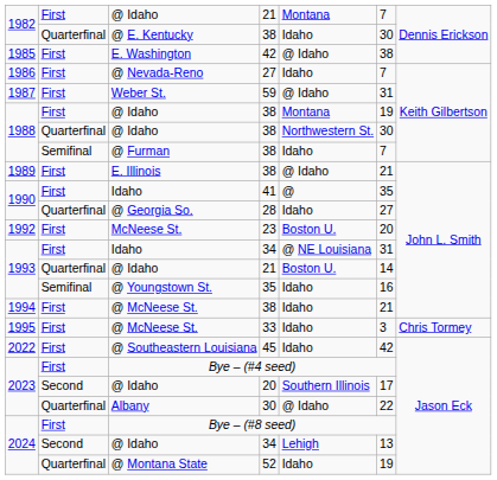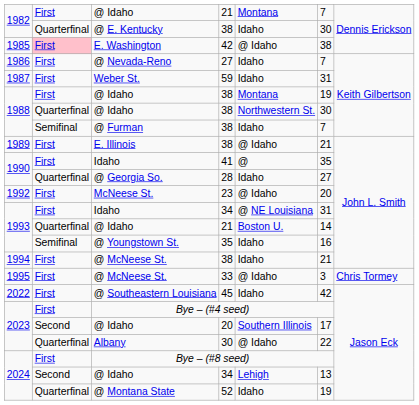 <table class="wikitable">
 <tr>
 <td rowspan=2 align=center><a href='#'>1982</a></td>
 <td><a href='#'>First</a></td>
 <td>@ Idaho</td>
 <td>21</td>
 <td><a href='#'>Montana</a></td>
 <td>7</td>
 <td rowspan=3 align=center><a href='#'>Dennis Erickson</a><br></td>
 </tr>
 <tr>
 <td>Quarterfinal</td>
 <td>@ <a href='#'>E. Kentucky</a></td>
 <td>38</td>
 <td>Idaho</td>
 <td>30</td>
 </tr>
 <tr>
 <td align=center><a href='#'>1985</a></td>
-<td><a href='#'>First</a></td>
+<td style="background: pink;"><a href='#'>First</a></td>
 <td><a href='#'>E. Washington</a></td>
 <td>42</td>
 <td>@ Idaho</td>
 <td>38</td>
 </tr>
 <tr>
 <td align=center><a href='#'>1986</a></td>
 <td><a href='#'>First</a></td>
 <td>@ <a href='#'>Nevada-Reno</a></td>
 <td>27</td>
 <td>Idaho</td>
 <td>7</td>
 <td rowspan=5 align=center><a href='#'>Keith Gilbertson</a><br></td>
 </tr>
 <tr>
 <td align=center><a href='#'>1987</a></td>
 <td><a href='#'>First</a></td>
 <td><a href='#'>Weber St.</a></td>
 <td>59</td>
-<td>@ Idaho</td>
+<td>Idaho</td>
 <td>31</td>
 </tr>
 <tr>
 <td align=center rowspan=3><a href='#'>1988</a></td>
 <td><a href='#'>First</a></td>
 <td>@ Idaho</td>
 <td>38</td>
 <td><a href='#'>Montana</a></td>
 <td>19</td>
 </tr>
 <tr>
 <td>Quarterfinal</td>
 <td>@ Idaho</td>
 <td>38</td>
 <td><a href='#'>Northwestern St.</a></td>
 <td>30</td>
 </tr>
 <tr>
 <td>Semifinal</td>
 <td>@ <a href='#'>Furman</a></td>
 <td>38</td>
 <td>Idaho</td>
 <td>7</td>
 </tr>
 <tr>
 <td align=center><a href='#'>1989</a></td>
 <td><a href='#'>First</a></td>
 <td><a href='#'>E. Illinois</a></td>
 <td>38</td>
 <td>@ Idaho</td>
 <td>21</td>
 <td rowspan=8 align=center><a href='#'>John L. Smith</a><br></td>
 </tr>
 <tr>
 <td align=center rowspan=2><a href='#'>1990</a></td>
 <td><a href='#'>First</a></td>
 <td>Idaho</td>
 <td>41</td>
 <td>@ </td>
 <td>35</td>
 </tr>
 <tr>
 <td>Quarterfinal</td>
 <td>@ <a href='#'>Georgia So.</a></td>
 <td>28</td>
 <td>Idaho</td>
 <td>27</td>
 </tr>
 <tr>
 <td align=center><a href='#'>1992</a></td>
 <td><a href='#'>First</a></td>
 <td><a href='#'>McNeese St.</a></td>
 <td>23</td>
-<td><a href='#'>Boston U.</a></td>
+<td>@ Idaho</td>
 <td>20</td>
 </tr>
 <tr>
 <td align=center rowspan=3><a href='#'>1993</a></td>
 <td><a href='#'>First</a></td>
 <td>Idaho</td>
 <td>34</td>
 <td>@ <a href='#'>NE Louisiana</a></td>
 <td>31</td>
 </tr>
 <tr>
 <td>Quarterfinal</td>
 <td>@ Idaho</td>
 <td>21</td>
 <td><a href='#'>Boston U.</a></td>
 <td>14</td>
 </tr>
 <tr>
 <td>Semifinal</td>
 <td>@ <a href='#'>Youngstown St.</a></td>
 <td>35</td>
 <td>Idaho</td>
 <td>16</td>
 </tr>
 <tr>
 <td align=center><a href='#'>1994</a></td>
 <td><a href='#'>First</a></td>
 <td>@ <a href='#'>McNeese St.</a></td>
 <td>38</td>
 <td>Idaho</td>
 <td>21</td>
 </tr>
 <tr>
 <td align=center><a href='#'>1995</a></td>
 <td><a href='#'>First</a></td>
 <td>@ <a href='#'>McNeese St.</a></td>
 <td>33</td>
-<td>Idaho</td>
+<td>@ Idaho</td>
 <td>3</td>
 <td><a href='#'>Chris Tormey</a> </td>
 </tr>
 <tr>
 <td align=center><a href='#'>2022</a></td>
 <td><a href='#'>First</a></td>
 <td>@ <a href='#'>Southeastern Louisiana</a></td>
 <td>45</td>
 <td>Idaho</td>
 <td>42</td>
 <td rowspan=9 align=center><a href='#'>Jason Eck</a><br></td>
 </tr>
 <tr>
 <td align=center rowspan=3><a href='#'>2023</a></td>
 <td><a href='#'>First</a></td>
 <td colspan=4 align=center><em>Bye – (#4 seed)</em></td>
 </tr>
 <tr>
 <td>Second</td>
 <td>@ Idaho</td>
 <td>20</td>
 <td><a href='#'>Southern Illinois</a></td>
 <td>17</td>
 </tr>
 <tr>
 <td>Quarterfinal</td>
 <td><a href='#'>Albany</a></td>
 <td>30</td>
 <td>@ Idaho</td>
 <td>22</td>
 </tr>
 <tr>
 <td align=center rowspan=3><a href='#'>2024</a></td>
 <td><a href='#'>First</a></td>
 <td colspan=4 align=center><em>Bye – (#8 seed)</em></td>
 </tr>
 <tr>
 <td>Second</td>
 <td>@ Idaho</td>
 <td>34</td>
 <td><a href='#'>Lehigh</a></td>
 <td>13</td>
 </tr>
 <tr>
 <td>Quarterfinal</td>
 <td>@ <a href='#'>Montana State</a></td>
 <td>52</td>
 <td>Idaho</td>
 <td>19</td>
 </tr>
 </table>
